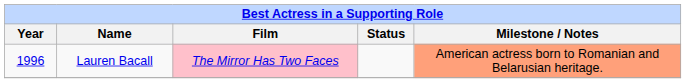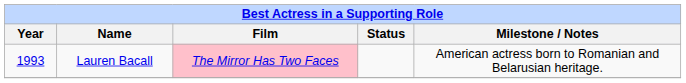 <table class="wikitable" style="text-align: center">
 <tr ---- bgcolor="#bfd7ff">
 <td colspan=6 align=center><strong><a href='#'>Best Actress in a Supporting Role</a></strong></td>
 </tr>
 <tr ---- bgcolor="#ebf5ff">
 <th style="width:075px;">Year</th>
 <th style="width:200px;">Name</th>
 <th style="width:350px;">Film</th>
 <th style="width:075px;">Status</th>
 <th style="width:500px;">Milestone / Notes</th>
 </tr>
 <tr>
-<td><a href='#'>1996</a></td>
+<td><a href='#'>1993</a></td>
 <td><a href='#'>Lauren Bacall</a></td>
 <td style="background: pink;"><em><a href='#'>The Mirror Has Two Faces</a></em></td>
 <td></td>
-<td style="background: lightsalmon;">American actress born to Romanian and Belarusian heritage.</td>
+<td>American actress born to Romanian and Belarusian heritage.</td>
 </tr>
 <tr>
 </tr>
 </table>
